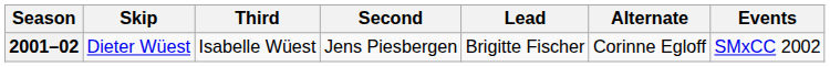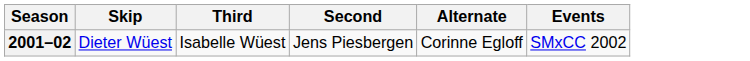 <table class="wikitable">
 <tr>
 <th scope="col">Season</th>
 <th scope="col">Skip</th>
 <th scope="col">Third</th>
 <th scope="col">Second</th>
-<th scope="col">Lead</th>
 <th scope="col">Alternate</th>
 <th scope="col">Events</th>
 </tr>
 <tr>
 <th scope="row">2001–02</th>
 <td><a href='#'>Dieter Wüest</a></td>
 <td>Isabelle Wüest</td>
 <td>Jens Piesbergen</td>
-<td>Brigitte Fischer</td>
 <td>Corinne Egloff</td>
 <td><a href='#'>SMxCC</a> 2002 </td>
 </tr>
 </table>
